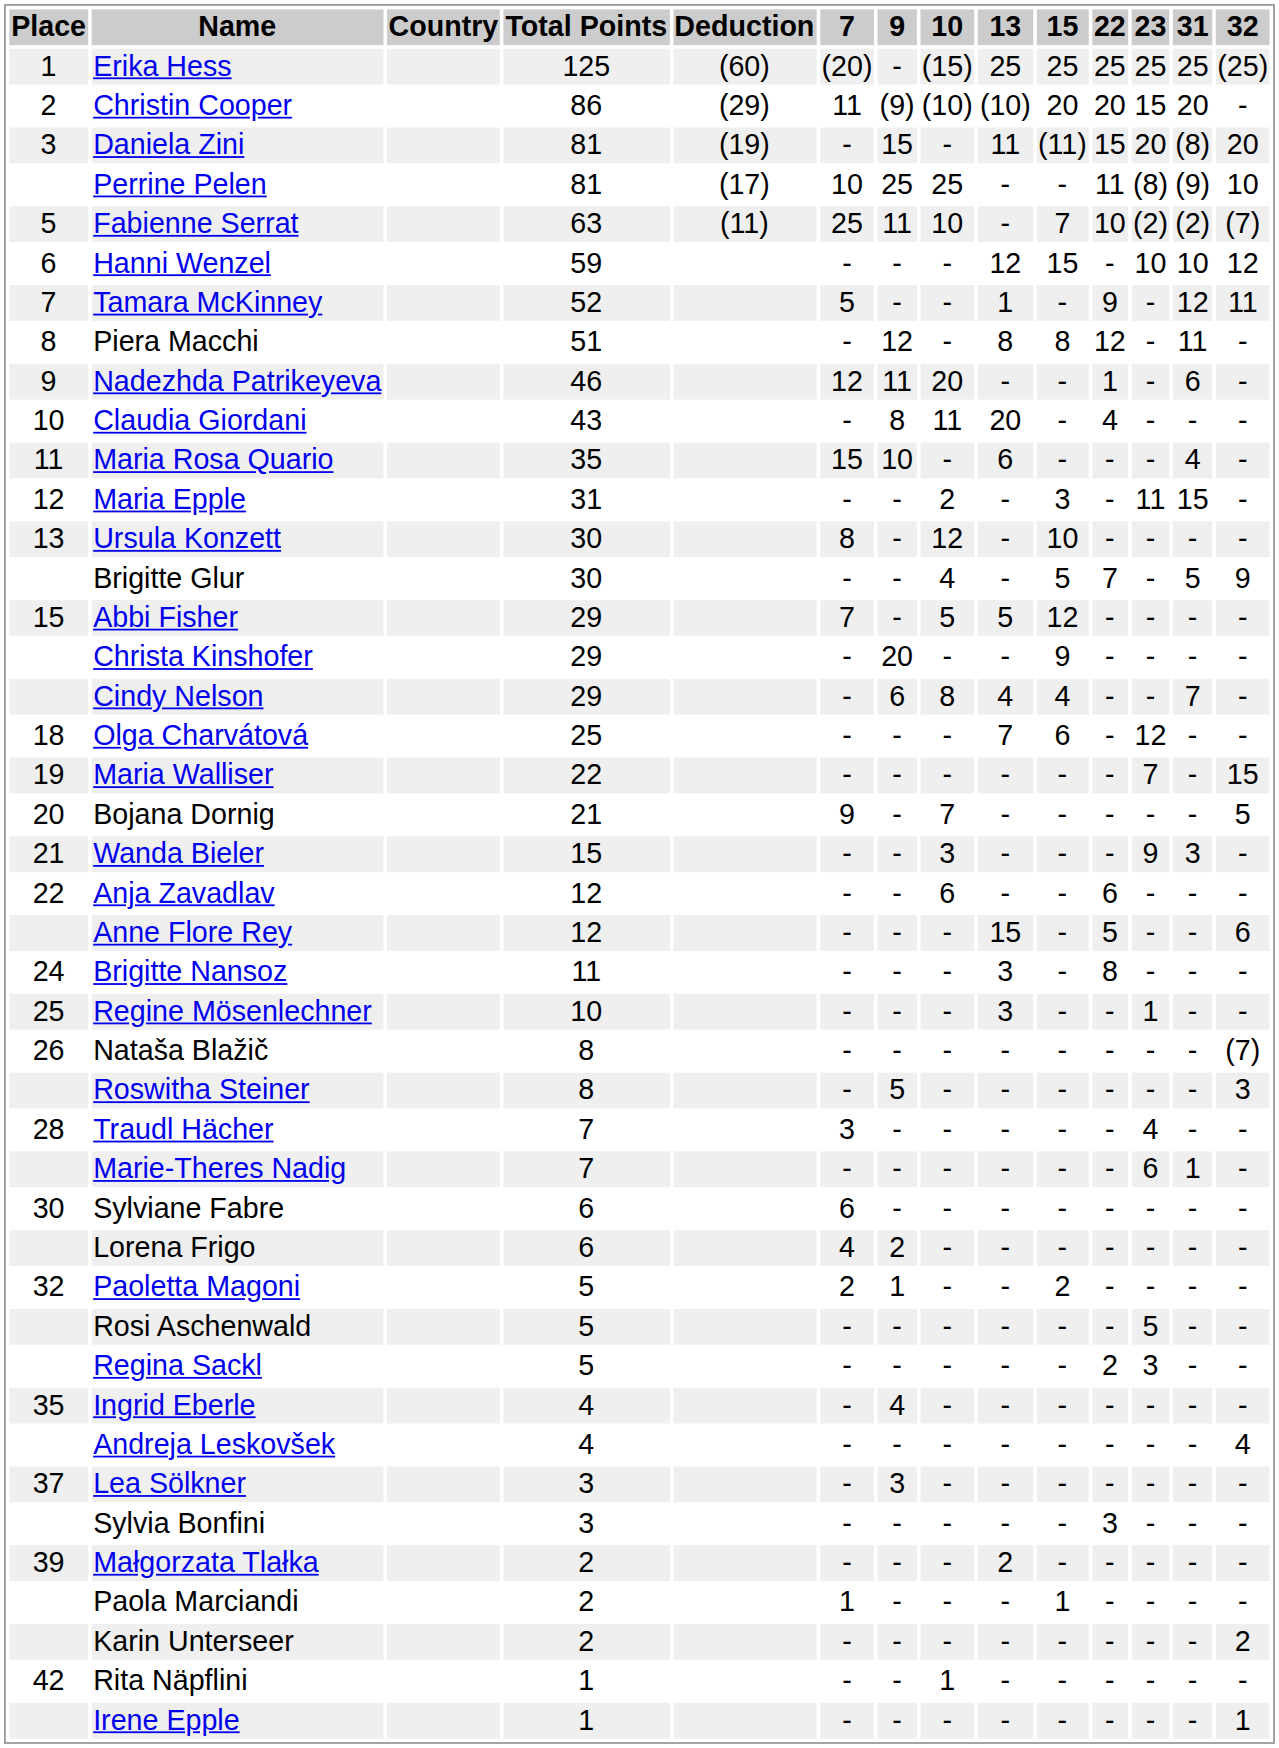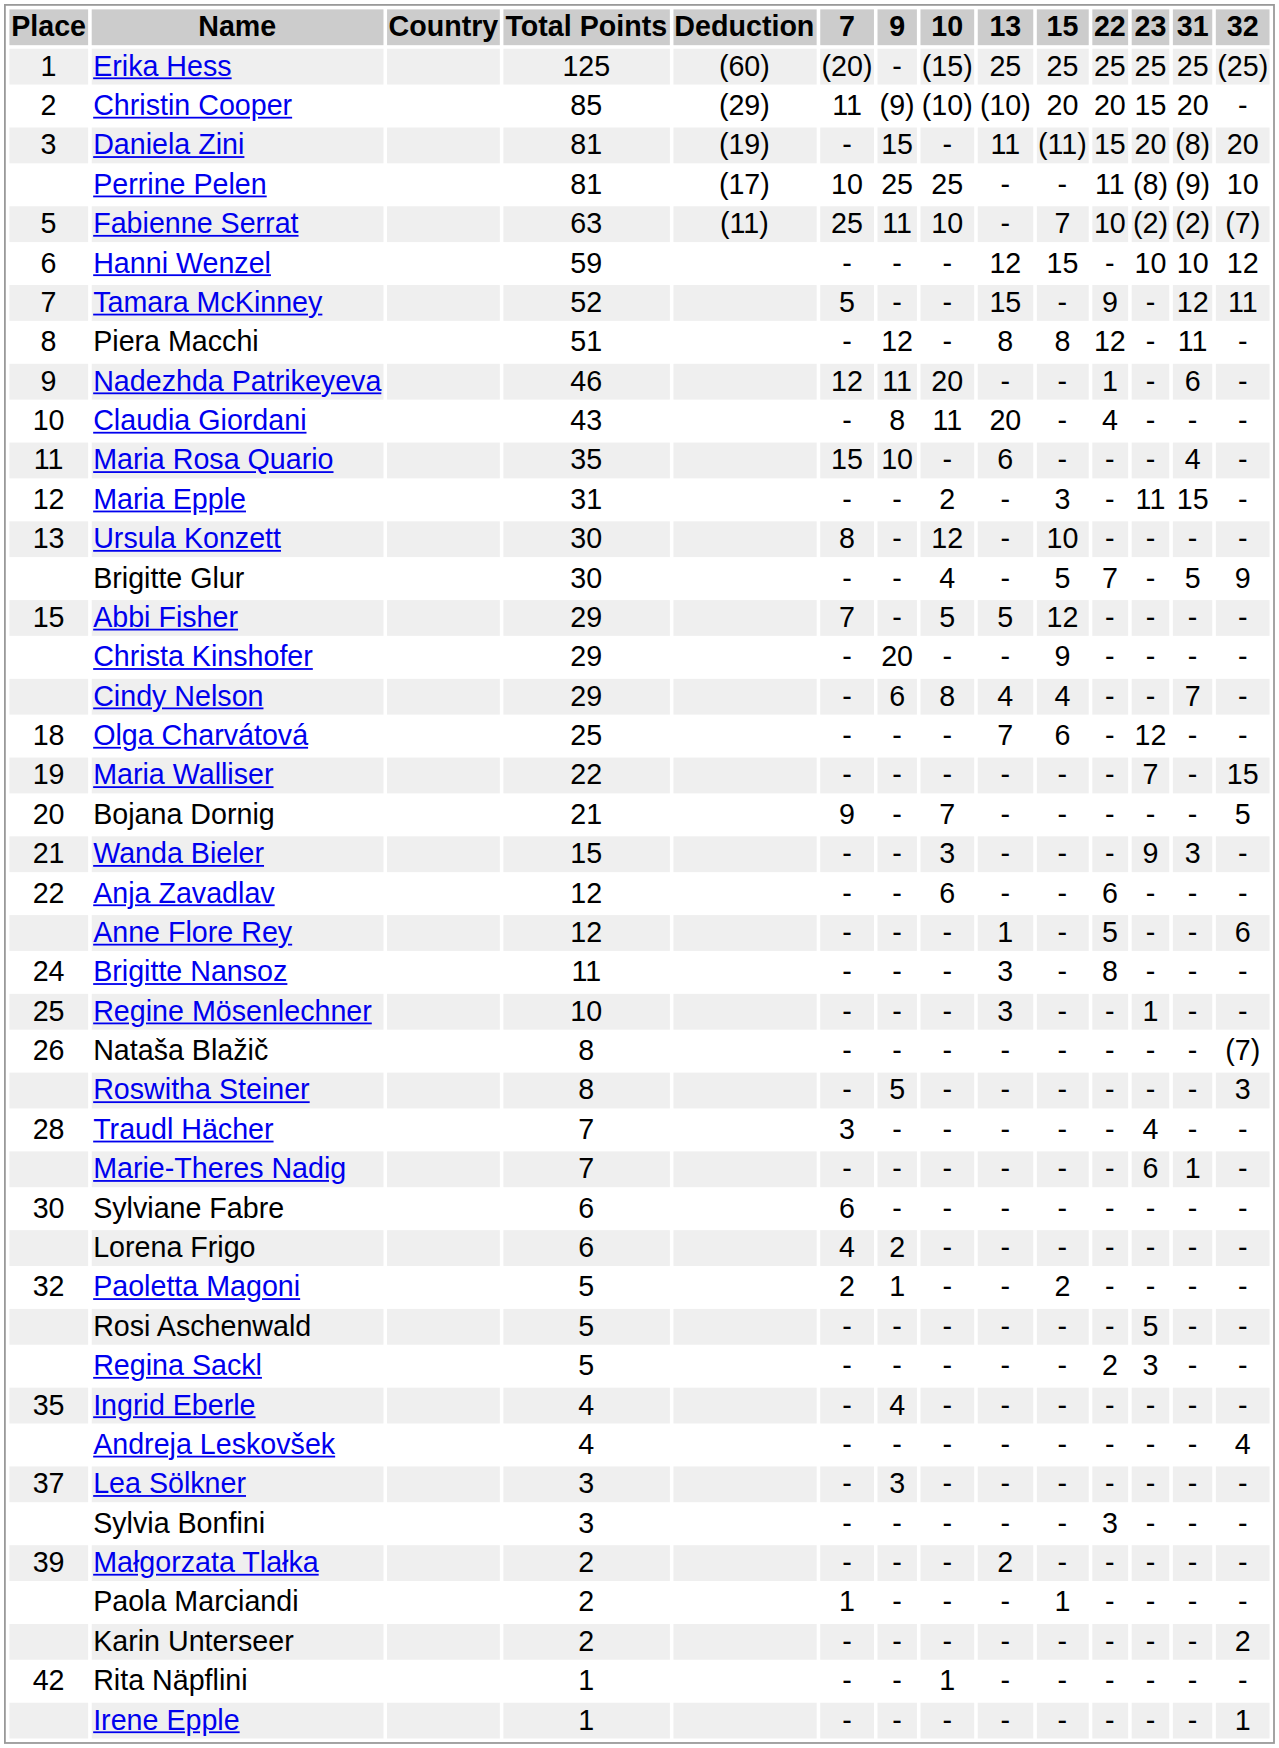 <table border="0" style="border: 1px solid #999; background-color:#FFFFFF; text-align:center">
 <tr align="center" bgcolor="#CCCCCC">
 <th>Place</th>
 <th>Name</th>
 <th>Country</th>
 <th>Total Points</th>
 <th>Deduction</th>
 <th>7</th>
 <th>9</th>
 <th>10</th>
 <th>13</th>
 <th>15</th>
 <th>22</th>
 <th>23</th>
 <th>31</th>
 <th>32</th>
 </tr>
 <tr bgcolor="#EFEFEF">
 <td>1</td>
 <td align="left"><a href='#'>Erika Hess</a></td>
 <td align="left"></td>
 <td>125</td>
 <td>(60)</td>
 <td>(20)</td>
 <td>-</td>
 <td>(15)</td>
 <td>25</td>
 <td>25</td>
 <td>25</td>
 <td>25</td>
 <td>25</td>
 <td>(25)</td>
 </tr>
 <tr>
 <td>2</td>
 <td align="left"><a href='#'>Christin Cooper</a></td>
 <td align="left"></td>
-<td>86</td>
+<td>85</td>
 <td>(29)</td>
 <td>11</td>
 <td>(9)</td>
 <td>(10)</td>
 <td>(10)</td>
 <td>20</td>
 <td>20</td>
 <td>15</td>
 <td>20</td>
 <td>-</td>
 </tr>
 <tr bgcolor="#EFEFEF">
 <td>3</td>
 <td align="left"><a href='#'>Daniela Zini</a></td>
 <td align="left"></td>
 <td>81</td>
 <td>(19)</td>
 <td>-</td>
 <td>15</td>
 <td>-</td>
 <td>11</td>
 <td>(11)</td>
 <td>15</td>
 <td>20</td>
 <td>(8)</td>
 <td>20</td>
 </tr>
 <tr>
 <td></td>
 <td align="left"><a href='#'>Perrine Pelen</a></td>
 <td align="left"></td>
 <td>81</td>
 <td>(17)</td>
 <td>10</td>
 <td>25</td>
 <td>25</td>
 <td>-</td>
 <td>-</td>
 <td>11</td>
 <td>(8)</td>
 <td>(9)</td>
 <td>10</td>
 </tr>
 <tr bgcolor="#EFEFEF">
 <td>5</td>
 <td align="left"><a href='#'>Fabienne Serrat</a></td>
 <td align="left"></td>
 <td>63</td>
 <td>(11)</td>
 <td>25</td>
 <td>11</td>
 <td>10</td>
 <td>-</td>
 <td>7</td>
 <td>10</td>
 <td>(2)</td>
 <td>(2)</td>
 <td>(7)</td>
 </tr>
 <tr>
 <td>6</td>
 <td align="left"><a href='#'>Hanni Wenzel</a></td>
 <td align="left"></td>
 <td>59</td>
 <td></td>
 <td>-</td>
 <td>-</td>
 <td>-</td>
 <td>12</td>
 <td>15</td>
 <td>-</td>
 <td>10</td>
 <td>10</td>
 <td>12</td>
 </tr>
 <tr bgcolor="#EFEFEF">
 <td>7</td>
 <td align="left"><a href='#'>Tamara McKinney</a></td>
 <td align="left"></td>
 <td>52</td>
 <td></td>
 <td>5</td>
 <td>-</td>
 <td>-</td>
-<td>1</td>
+<td>15</td>
 <td>-</td>
 <td>9</td>
 <td>-</td>
 <td>12</td>
 <td>11</td>
 </tr>
 <tr>
 <td>8</td>
 <td align="left">Piera Macchi</td>
 <td align="left"></td>
 <td>51</td>
 <td></td>
 <td>-</td>
 <td>12</td>
 <td>-</td>
 <td>8</td>
 <td>8</td>
 <td>12</td>
 <td>-</td>
 <td>11</td>
 <td>-</td>
 </tr>
 <tr bgcolor="#EFEFEF">
 <td>9</td>
 <td align="left"><a href='#'>Nadezhda Patrikeyeva</a></td>
 <td align="left"></td>
 <td>46</td>
 <td></td>
 <td>12</td>
 <td>11</td>
 <td>20</td>
 <td>-</td>
 <td>-</td>
 <td>1</td>
 <td>-</td>
 <td>6</td>
 <td>-</td>
 </tr>
 <tr>
 <td>10</td>
 <td align="left"><a href='#'>Claudia Giordani</a></td>
 <td align="left"></td>
 <td>43</td>
 <td></td>
 <td>-</td>
 <td>8</td>
 <td>11</td>
 <td>20</td>
 <td>-</td>
 <td>4</td>
 <td>-</td>
 <td>-</td>
 <td>-</td>
 </tr>
 <tr bgcolor="#EFEFEF">
 <td>11</td>
 <td align="left"><a href='#'>Maria Rosa Quario</a></td>
 <td align="left"></td>
 <td>35</td>
 <td></td>
 <td>15</td>
 <td>10</td>
 <td>-</td>
 <td>6</td>
 <td>-</td>
 <td>-</td>
 <td>-</td>
 <td>4</td>
 <td>-</td>
 </tr>
 <tr>
 <td>12</td>
 <td align="left"><a href='#'>Maria Epple</a></td>
 <td align="left"></td>
 <td>31</td>
 <td></td>
 <td>-</td>
 <td>-</td>
 <td>2</td>
 <td>-</td>
 <td>3</td>
 <td>-</td>
 <td>11</td>
 <td>15</td>
 <td>-</td>
 </tr>
 <tr bgcolor="#EFEFEF">
 <td>13</td>
 <td align="left"><a href='#'>Ursula Konzett</a></td>
 <td align="left"></td>
 <td>30</td>
 <td></td>
 <td>8</td>
 <td>-</td>
 <td>12</td>
 <td>-</td>
 <td>10</td>
 <td>-</td>
 <td>-</td>
 <td>-</td>
 <td>-</td>
 </tr>
 <tr>
 <td></td>
 <td align="left">Brigitte Glur</td>
 <td align="left"></td>
 <td>30</td>
 <td></td>
 <td>-</td>
 <td>-</td>
 <td>4</td>
 <td>-</td>
 <td>5</td>
 <td>7</td>
 <td>-</td>
 <td>5</td>
 <td>9</td>
 </tr>
 <tr bgcolor="#EFEFEF">
 <td>15</td>
 <td align="left"><a href='#'>Abbi Fisher</a></td>
 <td align="left"></td>
 <td>29</td>
 <td></td>
 <td>7</td>
 <td>-</td>
 <td>5</td>
 <td>5</td>
 <td>12</td>
 <td>-</td>
 <td>-</td>
 <td>-</td>
 <td>-</td>
 </tr>
 <tr>
 <td></td>
 <td align="left"><a href='#'>Christa Kinshofer</a></td>
 <td align="left"></td>
 <td>29</td>
 <td></td>
 <td>-</td>
 <td>20</td>
 <td>-</td>
 <td>-</td>
 <td>9</td>
 <td>-</td>
 <td>-</td>
 <td>-</td>
 <td>-</td>
 </tr>
 <tr bgcolor="#EFEFEF">
 <td></td>
 <td align="left"><a href='#'>Cindy Nelson</a></td>
 <td align="left"></td>
 <td>29</td>
 <td></td>
 <td>-</td>
 <td>6</td>
 <td>8</td>
 <td>4</td>
 <td>4</td>
 <td>-</td>
 <td>-</td>
 <td>7</td>
 <td>-</td>
 </tr>
 <tr>
 <td>18</td>
 <td align="left"><a href='#'>Olga Charvátová</a></td>
 <td align="left"></td>
 <td>25</td>
 <td></td>
 <td>-</td>
 <td>-</td>
 <td>-</td>
 <td>7</td>
 <td>6</td>
 <td>-</td>
 <td>12</td>
 <td>-</td>
 <td>-</td>
 </tr>
 <tr bgcolor="#EFEFEF">
 <td>19</td>
 <td align="left"><a href='#'>Maria Walliser</a></td>
 <td align="left"></td>
 <td>22</td>
 <td></td>
 <td>-</td>
 <td>-</td>
 <td>-</td>
 <td>-</td>
 <td>-</td>
 <td>-</td>
 <td>7</td>
 <td>-</td>
 <td>15</td>
 </tr>
 <tr>
 <td>20</td>
 <td align="left">Bojana Dornig</td>
 <td align="left"></td>
 <td>21</td>
 <td></td>
 <td>9</td>
 <td>-</td>
 <td>7</td>
 <td>-</td>
 <td>-</td>
 <td>-</td>
 <td>-</td>
 <td>-</td>
 <td>5</td>
 </tr>
 <tr bgcolor="#EFEFEF">
 <td>21</td>
 <td align="left"><a href='#'>Wanda Bieler</a></td>
 <td align="left"></td>
 <td>15</td>
 <td></td>
 <td>-</td>
 <td>-</td>
 <td>3</td>
 <td>-</td>
 <td>-</td>
 <td>-</td>
 <td>9</td>
 <td>3</td>
 <td>-</td>
 </tr>
 <tr>
 <td>22</td>
 <td align="left"><a href='#'>Anja Zavadlav</a></td>
 <td align="left"></td>
 <td>12</td>
 <td></td>
 <td>-</td>
 <td>-</td>
 <td>6</td>
 <td>-</td>
 <td>-</td>
 <td>6</td>
 <td>-</td>
 <td>-</td>
 <td>-</td>
 </tr>
 <tr bgcolor="#EFEFEF">
 <td></td>
 <td align="left"><a href='#'>Anne Flore Rey</a></td>
 <td align="left"></td>
 <td>12</td>
 <td></td>
 <td>-</td>
 <td>-</td>
 <td>-</td>
-<td>15</td>
+<td>1</td>
 <td>-</td>
 <td>5</td>
 <td>-</td>
 <td>-</td>
 <td>6</td>
 </tr>
 <tr>
 <td>24</td>
 <td align="left"><a href='#'>Brigitte Nansoz</a></td>
 <td align="left"></td>
 <td>11</td>
 <td></td>
 <td>-</td>
 <td>-</td>
 <td>-</td>
 <td>3</td>
 <td>-</td>
 <td>8</td>
 <td>-</td>
 <td>-</td>
 <td>-</td>
 </tr>
 <tr bgcolor="#EFEFEF">
 <td>25</td>
 <td align="left"><a href='#'>Regine Mösenlechner</a></td>
 <td align="left"></td>
 <td>10</td>
 <td></td>
 <td>-</td>
 <td>-</td>
 <td>-</td>
 <td>3</td>
 <td>-</td>
 <td>-</td>
 <td>1</td>
 <td>-</td>
 <td>-</td>
 </tr>
 <tr>
 <td>26</td>
 <td align="left">Nataša Blažič</td>
 <td align="left"></td>
 <td>8</td>
 <td></td>
 <td>-</td>
 <td>-</td>
 <td>-</td>
 <td>-</td>
 <td>-</td>
 <td>-</td>
 <td>-</td>
 <td>-</td>
 <td>(7)</td>
 </tr>
 <tr bgcolor="#EFEFEF">
 <td></td>
 <td align="left"><a href='#'>Roswitha Steiner</a></td>
 <td align="left"></td>
 <td>8</td>
 <td></td>
 <td>-</td>
 <td>5</td>
 <td>-</td>
 <td>-</td>
 <td>-</td>
 <td>-</td>
 <td>-</td>
 <td>-</td>
 <td>3</td>
 </tr>
 <tr>
 <td>28</td>
 <td align="left"><a href='#'>Traudl Hächer</a></td>
 <td align="left"></td>
 <td>7</td>
 <td></td>
 <td>3</td>
 <td>-</td>
 <td>-</td>
 <td>-</td>
 <td>-</td>
 <td>-</td>
 <td>4</td>
 <td>-</td>
 <td>-</td>
 </tr>
 <tr bgcolor="#EFEFEF">
 <td></td>
 <td align="left"><a href='#'>Marie-Theres Nadig</a></td>
 <td align="left"></td>
 <td>7</td>
 <td></td>
 <td>-</td>
 <td>-</td>
 <td>-</td>
 <td>-</td>
 <td>-</td>
 <td>-</td>
 <td>6</td>
 <td>1</td>
 <td>-</td>
 </tr>
 <tr>
 <td>30</td>
 <td align="left">Sylviane Fabre</td>
 <td align="left"></td>
 <td>6</td>
 <td></td>
 <td>6</td>
 <td>-</td>
 <td>-</td>
 <td>-</td>
 <td>-</td>
 <td>-</td>
 <td>-</td>
 <td>-</td>
 <td>-</td>
 </tr>
 <tr bgcolor="#EFEFEF">
 <td></td>
 <td align="left">Lorena Frigo</td>
 <td align="left"></td>
 <td>6</td>
 <td></td>
 <td>4</td>
 <td>2</td>
 <td>-</td>
 <td>-</td>
 <td>-</td>
 <td>-</td>
 <td>-</td>
 <td>-</td>
 <td>-</td>
 </tr>
 <tr>
 <td>32</td>
 <td align="left"><a href='#'>Paoletta Magoni</a></td>
 <td align="left"></td>
 <td>5</td>
 <td></td>
 <td>2</td>
 <td>1</td>
 <td>-</td>
 <td>-</td>
 <td>2</td>
 <td>-</td>
 <td>-</td>
 <td>-</td>
 <td>-</td>
 </tr>
 <tr bgcolor="#EFEFEF">
 <td></td>
 <td align="left">Rosi Aschenwald</td>
 <td align="left"></td>
 <td>5</td>
 <td></td>
 <td>-</td>
 <td>-</td>
 <td>-</td>
 <td>-</td>
 <td>-</td>
 <td>-</td>
 <td>5</td>
 <td>-</td>
 <td>-</td>
 </tr>
 <tr>
 <td></td>
 <td align="left"><a href='#'>Regina Sackl</a></td>
 <td align="left"></td>
 <td>5</td>
 <td></td>
 <td>-</td>
 <td>-</td>
 <td>-</td>
 <td>-</td>
 <td>-</td>
 <td>2</td>
 <td>3</td>
 <td>-</td>
 <td>-</td>
 </tr>
 <tr bgcolor="#EFEFEF">
 <td>35</td>
 <td align="left"><a href='#'>Ingrid Eberle</a></td>
 <td align="left"></td>
 <td>4</td>
 <td></td>
 <td>-</td>
 <td>4</td>
 <td>-</td>
 <td>-</td>
 <td>-</td>
 <td>-</td>
 <td>-</td>
 <td>-</td>
 <td>-</td>
 </tr>
 <tr>
 <td></td>
 <td align="left"><a href='#'>Andreja Leskovšek</a></td>
 <td align="left"></td>
 <td>4</td>
 <td></td>
 <td>-</td>
 <td>-</td>
 <td>-</td>
 <td>-</td>
 <td>-</td>
 <td>-</td>
 <td>-</td>
 <td>-</td>
 <td>4</td>
 </tr>
 <tr bgcolor="#EFEFEF">
 <td>37</td>
 <td align="left"><a href='#'>Lea Sölkner</a></td>
 <td align="left"></td>
 <td>3</td>
 <td></td>
 <td>-</td>
 <td>3</td>
 <td>-</td>
 <td>-</td>
 <td>-</td>
 <td>-</td>
 <td>-</td>
 <td>-</td>
 <td>-</td>
 </tr>
 <tr>
 <td></td>
 <td align="left">Sylvia Bonfini</td>
 <td align="left"></td>
 <td>3</td>
 <td></td>
 <td>-</td>
 <td>-</td>
 <td>-</td>
 <td>-</td>
 <td>-</td>
 <td>3</td>
 <td>-</td>
 <td>-</td>
 <td>-</td>
 </tr>
 <tr bgcolor="#EFEFEF">
 <td>39</td>
 <td align="left"><a href='#'>Małgorzata Tlałka</a></td>
 <td align="left"></td>
 <td>2</td>
 <td></td>
 <td>-</td>
 <td>-</td>
 <td>-</td>
 <td>2</td>
 <td>-</td>
 <td>-</td>
 <td>-</td>
 <td>-</td>
 <td>-</td>
 </tr>
 <tr>
 <td></td>
 <td align="left">Paola Marciandi</td>
 <td align="left"></td>
 <td>2</td>
 <td></td>
 <td>1</td>
 <td>-</td>
 <td>-</td>
 <td>-</td>
 <td>1</td>
 <td>-</td>
 <td>-</td>
 <td>-</td>
 <td>-</td>
 </tr>
 <tr bgcolor="#EFEFEF">
 <td></td>
 <td align="left">Karin Unterseer</td>
 <td align="left"></td>
 <td>2</td>
 <td></td>
 <td>-</td>
 <td>-</td>
 <td>-</td>
 <td>-</td>
 <td>-</td>
 <td>-</td>
 <td>-</td>
 <td>-</td>
 <td>2</td>
 </tr>
 <tr>
 <td>42</td>
 <td align="left">Rita Näpflini</td>
 <td align="left"></td>
 <td>1</td>
 <td></td>
 <td>-</td>
 <td>-</td>
 <td>1</td>
 <td>-</td>
 <td>-</td>
 <td>-</td>
 <td>-</td>
 <td>-</td>
 <td>-</td>
 </tr>
 <tr bgcolor="#EFEFEF">
 <td></td>
 <td align="left"><a href='#'>Irene Epple</a></td>
 <td align="left"></td>
 <td>1</td>
 <td></td>
 <td>-</td>
 <td>-</td>
 <td>-</td>
 <td>-</td>
 <td>-</td>
 <td>-</td>
 <td>-</td>
 <td>-</td>
 <td>1</td>
 </tr>
 </table>
